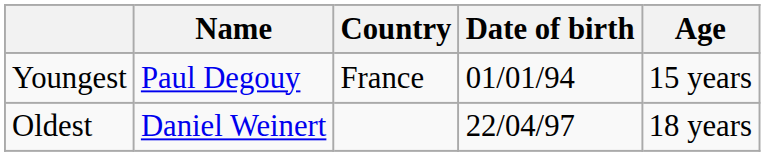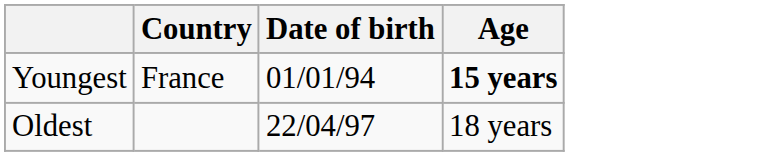 <table class="wikitable">
 <tr>
 <th></th>
-<th>Name</th>
 <th>Country</th>
 <th>Date of birth</th>
 <th>Age</th>
 </tr>
 <tr>
 <td>Youngest</td>
-<td><a href='#'>Paul Degouy</a></td>
 <td>  France</td>
 <td>01/01/94</td>
-<td>15 years</td>
+<td><strong>15 years</strong></td>
 </tr>
 <tr>
 <td>Oldest</td>
-<td><a href='#'>Daniel Weinert</a></td>
 <td></td>
 <td>22/04/97</td>
 <td>18 years</td>
 </tr>
 </table>
